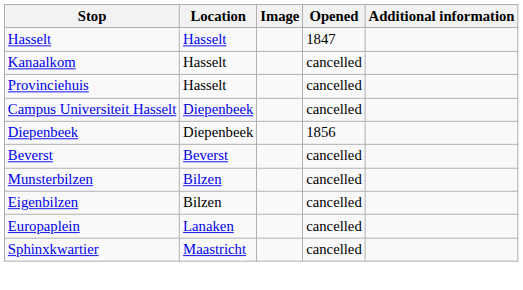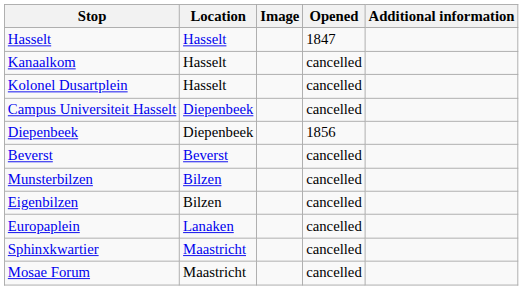 <table class="wikitable sortable">
 <tr>
 <th>Stop</th>
 <th>Location</th>
 <th>Image</th>
 <th>Opened</th>
 <th>Additional information</th>
 </tr>
 <tr>
 <td><a href='#'>Hasselt</a>  </td>
 <td><a href='#'>Hasselt</a></td>
 <td></td>
 <td>1847</td>
 <td></td>
 </tr>
 <tr>
 <td><a href='#'>Kanaalkom</a></td>
 <td>Hasselt</td>
 <td></td>
 <td>cancelled</td>
 <td></td>
 </tr>
 <tr>
-<td><a href='#'>Provinciehuis</a></td>
+<td><a href='#'>Kolonel Dusartplein</a></td>
 <td>Hasselt</td>
 <td></td>
 <td>cancelled</td>
 <td></td>
 </tr>
 <tr>
 <td><a href='#'>Campus Universiteit Hasselt</a></td>
 <td><a href='#'>Diepenbeek</a></td>
 <td></td>
 <td>cancelled</td>
 <td></td>
 </tr>
 <tr>
 <td><a href='#'>Diepenbeek</a> </td>
 <td>Diepenbeek</td>
 <td></td>
 <td>1856</td>
 <td></td>
 </tr>
 <tr>
 <td><a href='#'>Beverst</a></td>
 <td><a href='#'>Beverst</a></td>
 <td></td>
 <td>cancelled</td>
 <td></td>
 </tr>
 <tr>
 <td><a href='#'>Munsterbilzen</a></td>
 <td><a href='#'>Bilzen</a></td>
 <td></td>
 <td>cancelled</td>
 <td></td>
 </tr>
 <tr>
 <td><a href='#'>Eigenbilzen</a></td>
 <td>Bilzen</td>
 <td></td>
 <td>cancelled</td>
 <td></td>
 </tr>
 <tr>
 <td><a href='#'>Europaplein</a></td>
 <td><a href='#'>Lanaken</a></td>
 <td></td>
 <td>cancelled</td>
 <td></td>
 </tr>
 <tr>
 <td><a href='#'>Sphinxkwartier</a></td>
 <td><a href='#'>Maastricht</a></td>
 <td></td>
 <td>cancelled</td>
 <td></td>
 </tr>
+<tr>
+<td><a href='#'>Mosae Forum</a></td>
+<td>Maastricht</td>
+<td></td>
+<td>cancelled</td>
+<td></td>
+</tr>
 </table>
